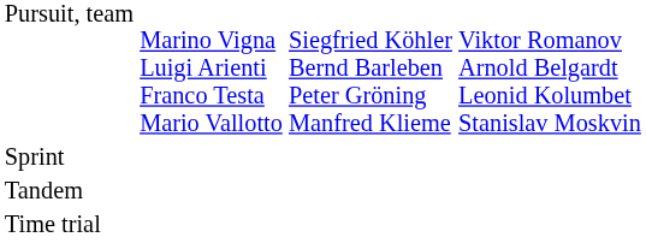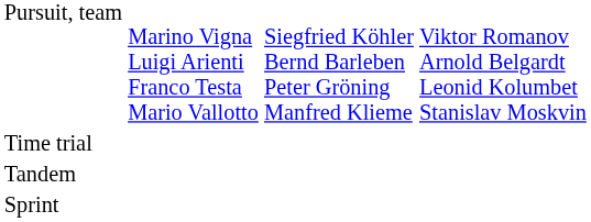 <table>
 <tr valign="top">
 <td>Pursuit, team<br></td>
 <td><br><a href='#'>Marino Vigna</a><br><a href='#'>Luigi Arienti</a><br><a href='#'>Franco Testa</a><br><a href='#'>Mario Vallotto</a></td>
 <td><br><a href='#'>Siegfried Köhler</a><br><a href='#'>Bernd Barleben</a><br><a href='#'>Peter Gröning</a><br><a href='#'>Manfred Klieme</a></td>
 <td><br><a href='#'>Viktor Romanov</a><br><a href='#'>Arnold Belgardt</a><br><a href='#'>Leonid Kolumbet</a><br><a href='#'>Stanislav Moskvin</a></td>
 </tr>
 <tr>
-<td>Sprint<br></td>
+<td>Time trial<br></td>
 <td></td>
 <td></td>
 <td></td>
 </tr>
 <tr valign="top">
 <td>Tandem<br></td>
 <td></td>
 <td></td>
 <td></td>
 </tr>
 <tr>
-<td>Time trial<br></td>
+<td>Sprint<br></td>
 <td></td>
 <td></td>
 <td></td>
 </tr>
 </table>
